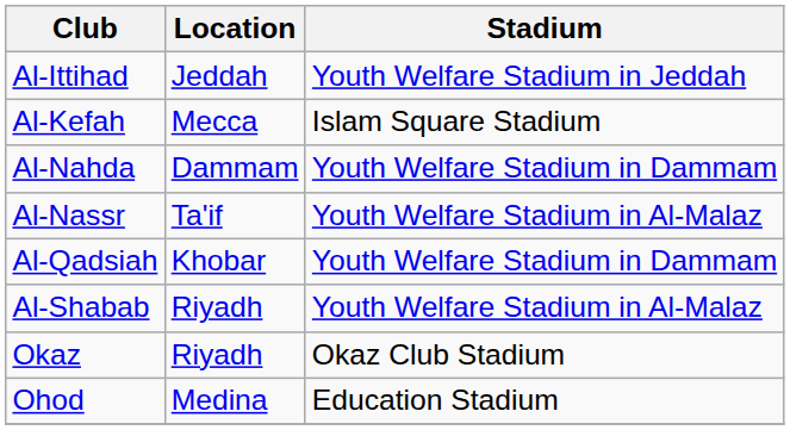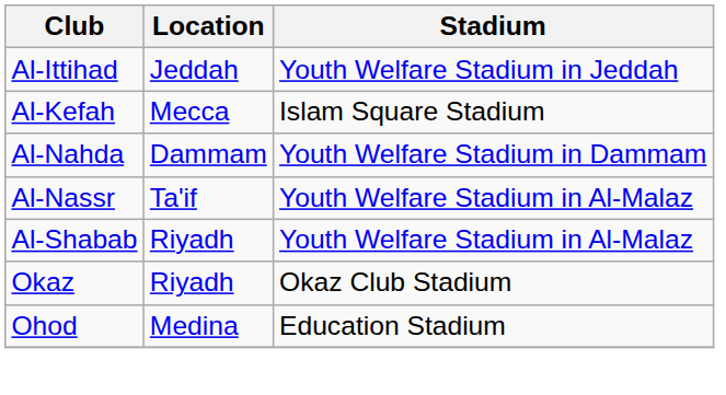 <table class="wikitable sortable">
 <tr>
 <th>Club</th>
 <th>Location</th>
 <th>Stadium</th>
 </tr>
 <tr>
 <td><a href='#'>Al-Ittihad</a></td>
 <td><a href='#'>Jeddah</a></td>
 <td><a href='#'>Youth Welfare Stadium in Jeddah</a></td>
 </tr>
 <tr>
 <td><a href='#'>Al-Kefah</a></td>
 <td><a href='#'>Mecca</a></td>
 <td>Islam Square Stadium</td>
 </tr>
 <tr>
 <td><a href='#'>Al-Nahda</a></td>
 <td><a href='#'>Dammam</a></td>
 <td><a href='#'>Youth Welfare Stadium in Dammam</a></td>
 </tr>
 <tr>
 <td><a href='#'>Al-Nassr</a></td>
 <td><a href='#'>Ta'if</a></td>
 <td><a href='#'>Youth Welfare Stadium in Al-Malaz</a></td>
 </tr>
 <tr>
-<td><a href='#'>Al-Qadsiah</a></td>
-<td><a href='#'>Khobar</a></td>
-<td><a href='#'>Youth Welfare Stadium in Dammam</a></td>
-</tr>
-<tr>
 <td><a href='#'>Al-Shabab</a></td>
 <td><a href='#'>Riyadh</a></td>
 <td><a href='#'>Youth Welfare Stadium in Al-Malaz</a></td>
 </tr>
 <tr>
 <td><a href='#'>Okaz</a></td>
 <td><a href='#'>Riyadh</a></td>
 <td>Okaz Club Stadium</td>
 </tr>
 <tr>
 <td><a href='#'>Ohod</a></td>
 <td><a href='#'>Medina</a></td>
 <td>Education Stadium</td>
 </tr>
 <tr>
 </tr>
 </table>
